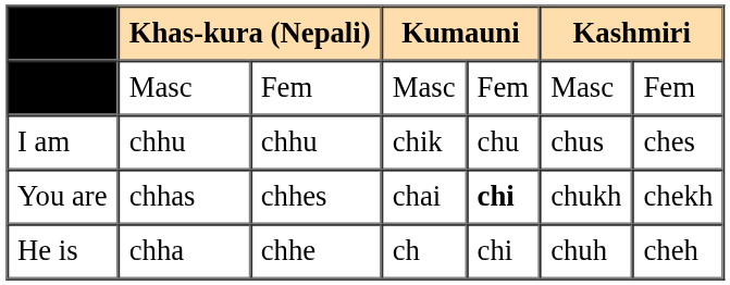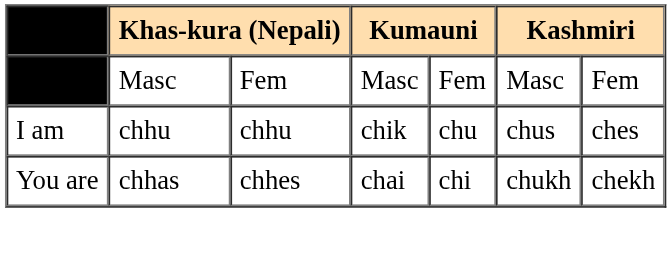 <table border="1" cellpadding="5" cellspacing="0" align="center">
 <tr>
 <th style="background:#000000;"> </th>
 <th colspan="2" style="background:#ffdeae;">Khas-kura (Nepali)</th>
 <th colspan="2" style="background:#ffdeae;">Kumauni</th>
 <th colspan="2" style="background:#ffdeae;">Kashmiri</th>
 </tr>
 <tr>
 <td style="background:#000000;"> </td>
 <td>Masc</td>
 <td>Fem</td>
 <td>Masc</td>
 <td>Fem</td>
 <td>Masc</td>
 <td>Fem</td>
 </tr>
 <tr>
 <td>I am</td>
 <td>chhu</td>
 <td>chhu</td>
 <td>chik</td>
 <td>chu</td>
 <td>chus</td>
 <td>ches</td>
 </tr>
 <tr men zes>
 <td>You are</td>
 <td>chhas</td>
 <td>chhes</td>
 <td>chai</td>
-<td><strong>chi</strong></td>
+<td>chi</td>
 <td>chukh</td>
 <td>chekh</td>
 </tr>
-<tr tu zin>
-<td>He is</td>
-<td>chha</td>
-<td>chhe</td>
-<td>ch</td>
-<td>chi</td>
-<td>chuh</td>
-<td>cheh</td>
-</tr>
 </table>
